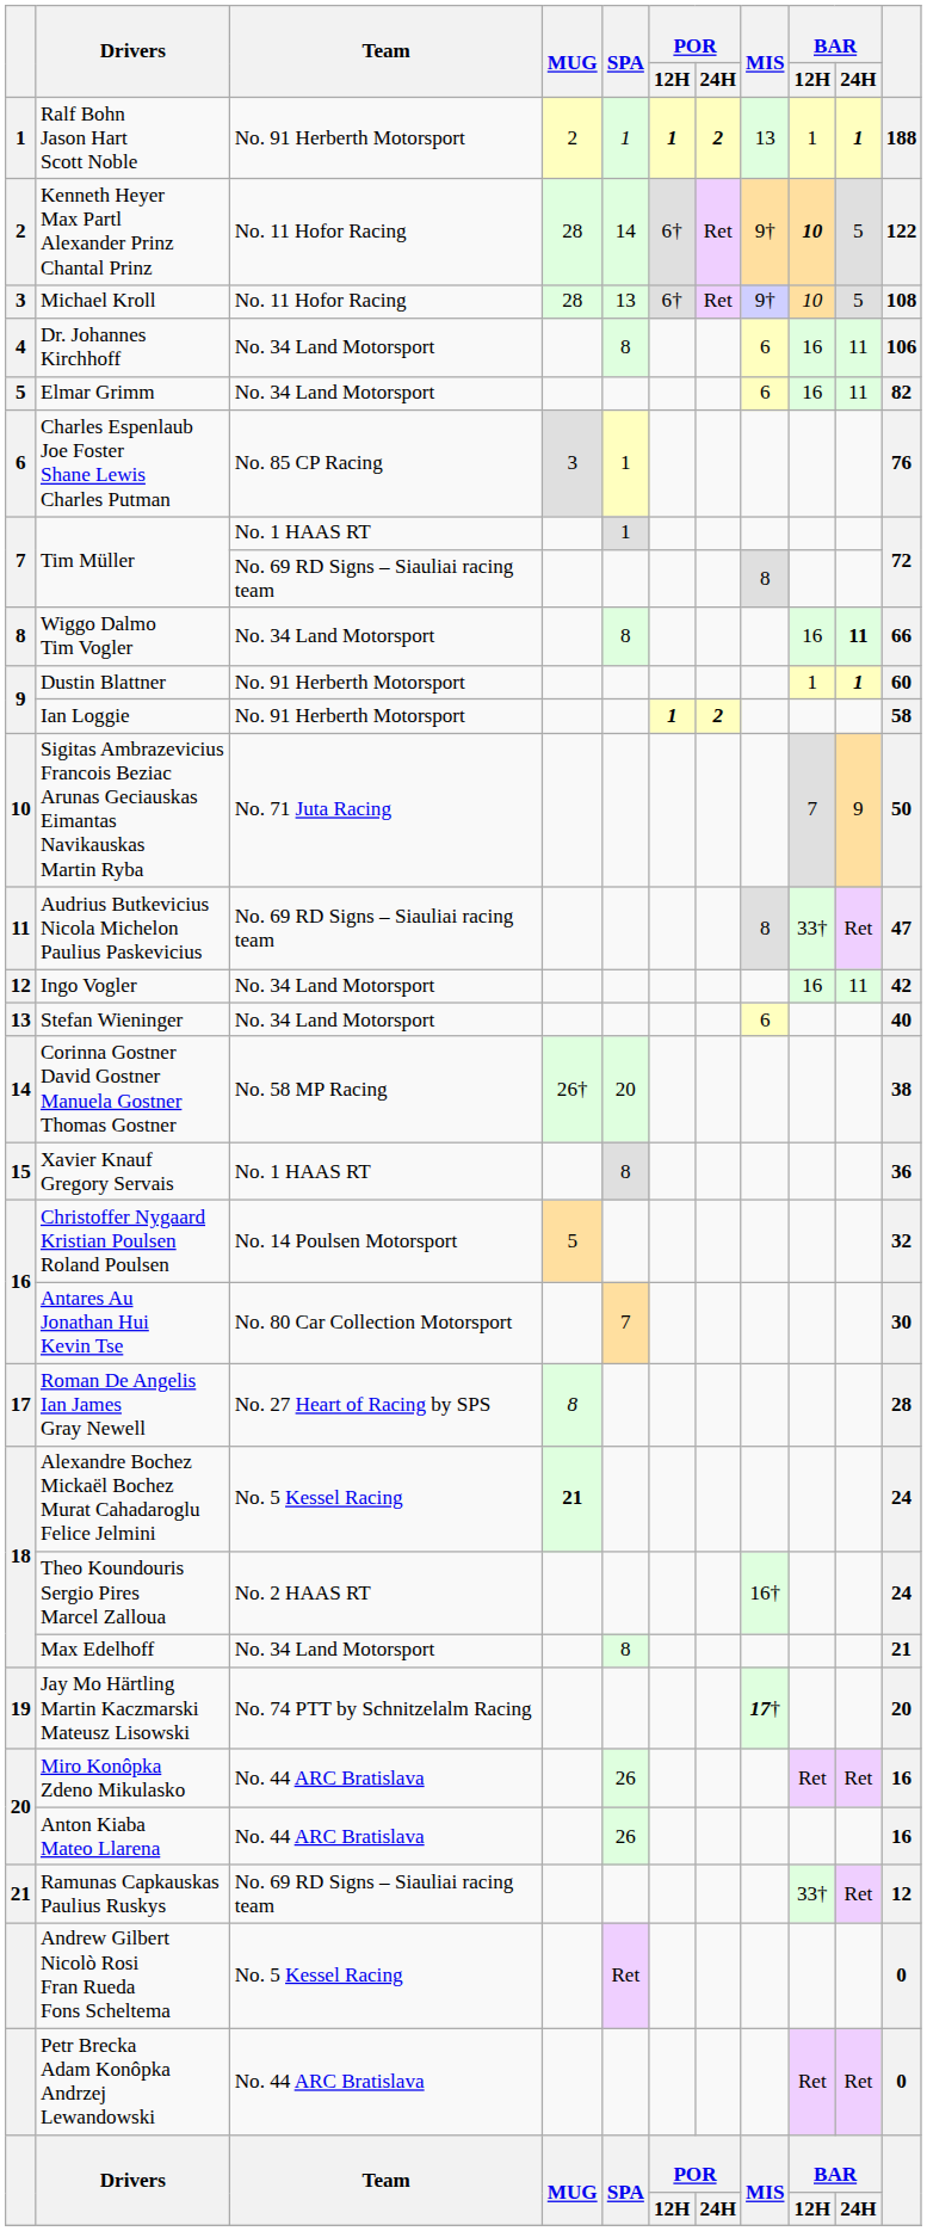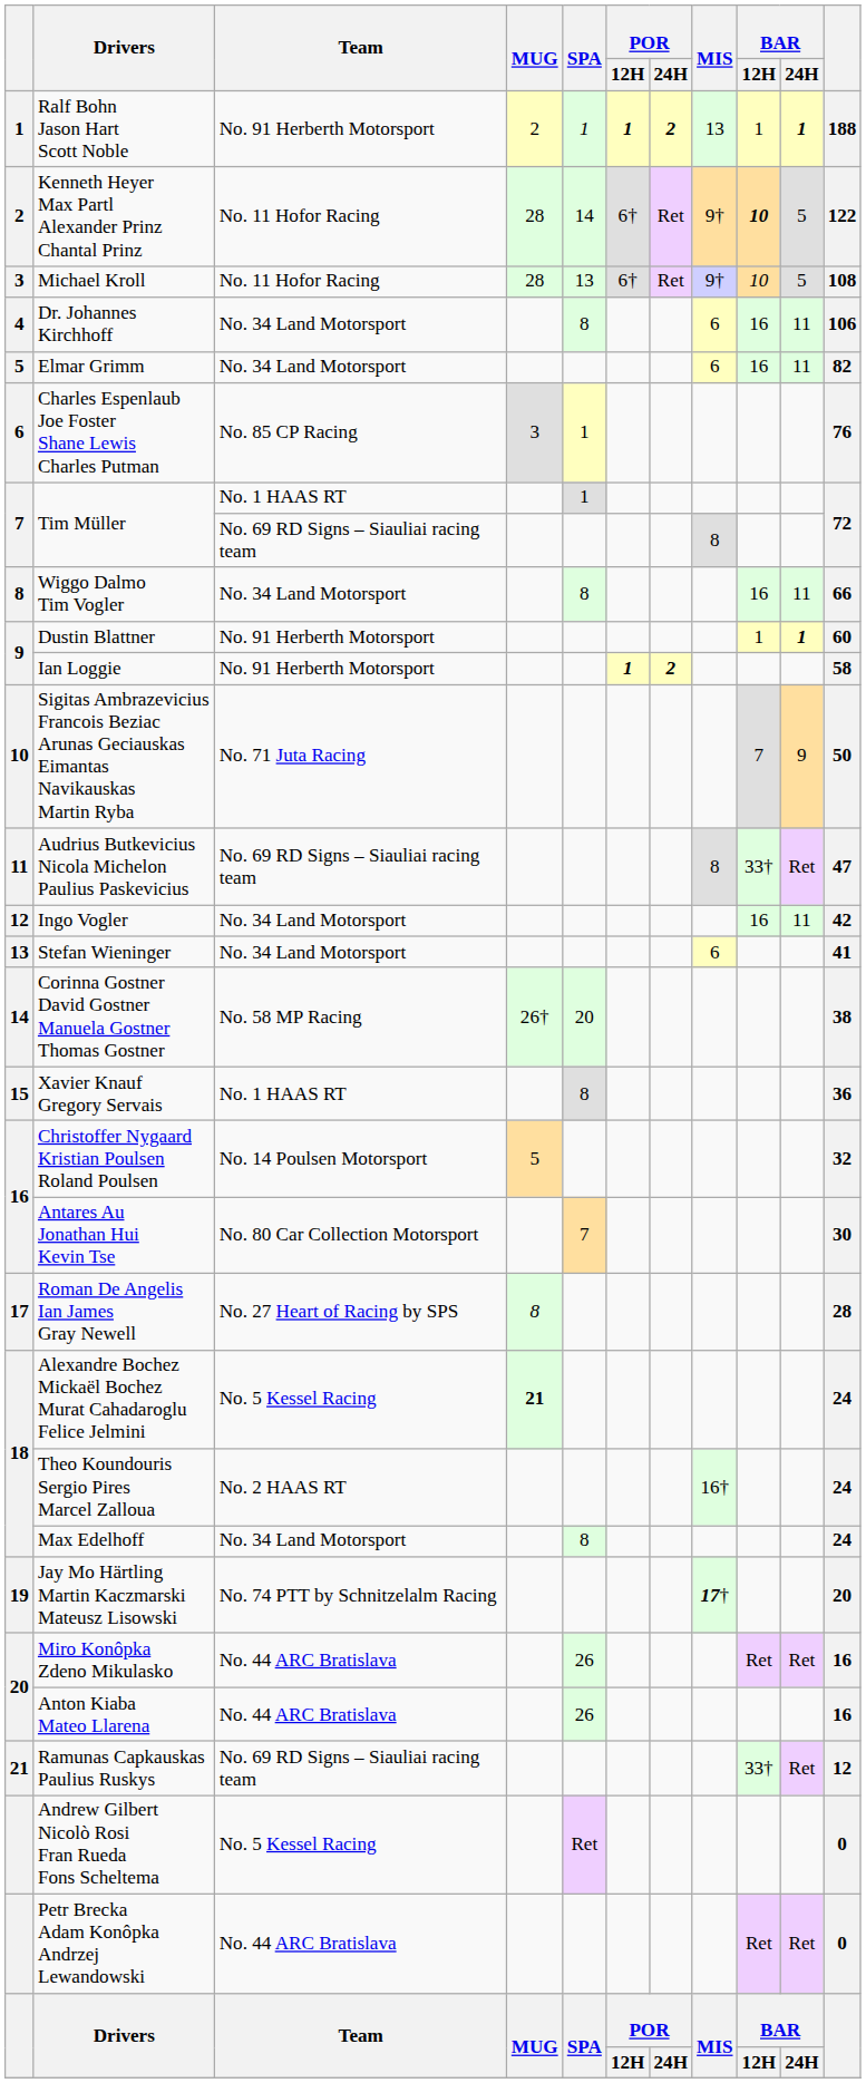 <table align=left| class="wikitable" style="font-size: 85%; text-align: center;">
 <tr valign="top">
 <th rowspan=2 valign=middle></th>
 <th rowspan=2 valign=middle>Drivers</th>
 <th rowspan=2 valign=middle>Team</th>
 <th rowspan=2 valign=middle><br><a href='#'>MUG</a></th>
 <th rowspan=2 valign=middle><br><a href='#'>SPA</a></th>
 <th colspan=2><br><a href='#'>POR</a></th>
 <th rowspan=2 valign=middle><br><a href='#'>MIS</a></th>
 <th colspan=2><br><a href='#'>BAR</a></th>
 <th rowspan=2 valign=middle>  </th>
 </tr>
 <tr>
 <th>12H</th>
 <th>24H</th>
 <th>12H</th>
 <th>24H</th>
 </tr>
 <tr>
 <th>1</th>
 <td align=left> Ralf Bohn<br> Jason Hart<br> Scott Noble</td>
 <td align=left> No. 91 Herberth Motorsport</td>
 <td style="background:#FFFFBF;">2</td>
 <td style="background:#DFFFDF;"><em>1</em></td>
 <td style="background:#FFFFBF;"><strong><em>1</em></strong></td>
 <td style="background:#FFFFBF;"><strong><em>2</em></strong></td>
 <td style="background:#DFFFDF;">13</td>
 <td style="background:#FFFFBF;">1</td>
 <td style="background:#FFFFBF;"><strong><em>1</em></strong></td>
 <th>188</th>
 </tr>
 <tr>
 <th>2</th>
 <td align=left> Kenneth Heyer<br> Max Partl<br> Alexander Prinz<br> Chantal Prinz</td>
 <td align=left> No. 11 Hofor Racing</td>
 <td style="background:#DFFFDF;">28</td>
 <td style="background:#DFFFDF;">14</td>
 <td style="background:#DFDFDF;">6†</td>
 <td style="background:#EFCFFF;">Ret</td>
 <td style="background:#FFDF9F;">9†</td>
 <td style="background:#FFDF9F;"><strong><em>10</em></strong></td>
 <td style="background:#DFDFDF;">5</td>
 <th>122</th>
 </tr>
 <tr>
 <th>3</th>
 <td align=left> Michael Kroll</td>
 <td align=left> No. 11 Hofor Racing</td>
 <td style="background:#DFFFDF;">28</td>
 <td style="background:#DFFFDF;">13</td>
 <td style="background:#DFDFDF;">6†</td>
 <td style="background:#EFCFFF;">Ret</td>
 <td style="background:#CFCFFF;">9†</td>
 <td style="background:#FFDF9F;"><em>10</em></td>
 <td style="background:#DFDFDF;">5</td>
 <th>108</th>
 </tr>
 <tr>
 <th>4</th>
 <td align=left> Dr. Johannes Kirchhoff</td>
 <td align=left> No. 34 Land Motorsport</td>
 <td></td>
 <td style="background:#DFFFDF;">8</td>
 <td></td>
 <td></td>
 <td style="background:#FFFFBF;">6</td>
 <td style="background:#DFFFDF;">16</td>
 <td style="background:#DFFFDF;">11</td>
 <th>106</th>
 </tr>
 <tr>
 <th>5</th>
 <td align=left> Elmar Grimm</td>
 <td align=left> No. 34 Land Motorsport</td>
 <td></td>
 <td></td>
 <td></td>
 <td></td>
 <td style="background:#FFFFBF;">6</td>
 <td style="background:#DFFFDF;">16</td>
 <td style="background:#DFFFDF;">11</td>
 <th>82</th>
 </tr>
 <tr>
 <th>6</th>
 <td align=left> Charles Espenlaub<br> Joe Foster<br> <a href='#'>Shane Lewis</a><br> Charles Putman</td>
 <td align=left> No. 85 CP Racing</td>
 <td style="background:#DFDFDF;">3</td>
 <td style="background:#FFFFBF;">1</td>
 <td></td>
 <td></td>
 <td></td>
 <td></td>
 <td></td>
 <th>76</th>
 </tr>
 <tr>
 <th rowspan=2>7</th>
 <td rowspan=2 align=left> Tim Müller</td>
 <td align=left> No. 1 HAAS RT</td>
 <td></td>
 <td style="background:#DFDFDF;">1</td>
 <td></td>
 <td></td>
 <td></td>
 <td></td>
 <td></td>
 <th rowspan=2>72</th>
 </tr>
 <tr>
 <td align=left> No. 69 RD Signs – Siauliai racing team</td>
 <td></td>
 <td></td>
 <td></td>
 <td></td>
 <td style="background:#DFDFDF;">8</td>
 <td></td>
 <td></td>
 </tr>
 <tr>
 <th>8</th>
 <td align=left> Wiggo Dalmo<br> Tim Vogler</td>
 <td align=left> No. 34 Land Motorsport</td>
 <td></td>
 <td style="background:#DFFFDF;">8</td>
 <td></td>
 <td></td>
 <td></td>
 <td style="background:#DFFFDF;">16</td>
-<td style="background:#DFFFDF;"><strong>11</strong></td>
+<td style="background:#DFFFDF;">11</td>
 <th>66</th>
 </tr>
 <tr>
 <th rowspan=2>9</th>
 <td align=left> Dustin Blattner</td>
 <td align=left> No. 91 Herberth Motorsport</td>
 <td></td>
 <td></td>
 <td></td>
 <td></td>
 <td></td>
 <td style="background:#FFFFBF;">1</td>
 <td style="background:#FFFFBF;"><strong><em>1</em></strong></td>
 <th>60</th>
 </tr>
 <tr>
 <td align=left> Ian Loggie</td>
 <td align=left> No. 91 Herberth Motorsport</td>
 <td></td>
 <td></td>
 <td style="background:#FFFFBF;"><strong><em>1</em></strong></td>
 <td style="background:#FFFFBF;"><strong><em>2</em></strong></td>
 <td></td>
 <td></td>
 <td></td>
 <th>58</th>
 </tr>
 <tr>
 <th>10</th>
 <td align=left> Sigitas Ambrazevicius<br> Francois Beziac<br> Arunas Geciauskas<br> Eimantas Navikauskas<br> Martin Ryba</td>
 <td align=left> No. 71 <a href='#'>Juta Racing</a></td>
 <td></td>
 <td></td>
 <td></td>
 <td></td>
 <td></td>
 <td style="background:#DFDFDF;">7</td>
 <td style="background:#FFDF9F;">9</td>
 <th>50</th>
 </tr>
 <tr>
 <th>11</th>
 <td align=left> Audrius Butkevicius<br> Nicola Michelon<br> Paulius Paskevicius</td>
 <td align=left> No. 69 RD Signs – Siauliai racing team</td>
 <td></td>
 <td></td>
 <td></td>
 <td></td>
 <td style="background:#DFDFDF;">8</td>
 <td style="background:#DFFFDF;">33†</td>
 <td style="background:#EFCFFF;">Ret</td>
 <th>47</th>
 </tr>
 <tr>
 <th>12</th>
 <td align=left> Ingo Vogler</td>
 <td align=left> No. 34 Land Motorsport</td>
 <td></td>
 <td></td>
 <td></td>
 <td></td>
 <td></td>
 <td style="background:#DFFFDF;">16</td>
 <td style="background:#DFFFDF;">11</td>
 <th>42</th>
 </tr>
 <tr>
 <th>13</th>
 <td align=left> Stefan Wieninger</td>
 <td align=left> No. 34 Land Motorsport</td>
 <td></td>
 <td></td>
 <td></td>
 <td></td>
 <td style="background:#FFFFBF;">6</td>
 <td></td>
 <td></td>
-<th>40</th>
+<th>41</th>
 </tr>
 <tr>
 <th>14</th>
 <td align=left> Corinna Gostner<br> David Gostner<br> <a href='#'>Manuela Gostner</a><br> Thomas Gostner</td>
 <td align=left> No. 58 MP Racing</td>
 <td style="background:#DFFFDF;">26†</td>
 <td style="background:#DFFFDF;">20</td>
 <td></td>
 <td></td>
 <td></td>
 <td></td>
 <td></td>
 <th>38</th>
 </tr>
 <tr>
 <th>15</th>
 <td align=left> Xavier Knauf<br> Gregory Servais</td>
 <td align=left> No. 1 HAAS RT</td>
 <td></td>
 <td style="background:#DFDFDF;">8</td>
 <td></td>
 <td></td>
 <td></td>
 <td></td>
 <td></td>
 <th>36</th>
 </tr>
 <tr>
 <th rowspan=2>16</th>
 <td align=left> <a href='#'>Christoffer Nygaard</a><br> <a href='#'>Kristian Poulsen</a><br> Roland Poulsen</td>
 <td align=left> No. 14 Poulsen Motorsport</td>
 <td style="background:#FFDF9F;">5</td>
 <td></td>
 <td></td>
 <td></td>
 <td></td>
 <td></td>
 <td></td>
 <th>32</th>
 </tr>
 <tr>
 <td align=left> <a href='#'>Antares Au</a><br> <a href='#'>Jonathan Hui</a><br> <a href='#'>Kevin Tse</a></td>
 <td align=left> No. 80 Car Collection Motorsport</td>
 <td></td>
 <td style="background:#FFDF9F;">7</td>
 <td></td>
 <td></td>
 <td></td>
 <td></td>
 <td></td>
 <th>30</th>
 </tr>
 <tr>
 <th>17</th>
 <td align=left> <a href='#'>Roman De Angelis</a><br> <a href='#'>Ian James</a><br> Gray Newell</td>
 <td align=left> No. 27 <a href='#'>Heart of Racing</a> by SPS</td>
 <td style="background:#DFFFDF;"><em>8</em></td>
 <td></td>
 <td></td>
 <td></td>
 <td></td>
 <td></td>
 <td></td>
 <th>28</th>
 </tr>
 <tr>
 <th rowspan=3>18</th>
 <td align=left> Alexandre Bochez<br> Mickaël Bochez<br> Murat Cahadaroglu<br> Felice Jelmini</td>
 <td align=left> No. 5 <a href='#'>Kessel Racing</a></td>
 <td style="background:#DFFFDF;"><strong>21</strong></td>
 <td></td>
 <td></td>
 <td></td>
 <td></td>
 <td></td>
 <td></td>
 <th>24</th>
 </tr>
 <tr>
 <td align=left> Theo Koundouris<br> Sergio Pires<br> Marcel Zalloua</td>
 <td align=left> No. 2 HAAS RT</td>
 <td></td>
 <td></td>
 <td></td>
 <td></td>
 <td style="background:#DFFFDF;">16†</td>
 <td></td>
 <td></td>
 <th>24</th>
 </tr>
 <tr>
 <td align=left> Max Edelhoff</td>
 <td align=left> No. 34 Land Motorsport</td>
 <td></td>
 <td style="background:#DFFFDF;">8</td>
 <td></td>
 <td></td>
 <td></td>
 <td></td>
 <td></td>
-<th>21</th>
+<th>24</th>
 </tr>
 <tr>
 <th>19</th>
 <td align=left> Jay Mo Härtling<br> Martin Kaczmarski<br> Mateusz Lisowski</td>
 <td align=left> No. 74 PTT by Schnitzelalm Racing</td>
 <td></td>
 <td></td>
 <td></td>
 <td></td>
 <td style="background:#DFFFDF;"><strong><em>17</em></strong>†</td>
 <td></td>
 <td></td>
 <th>20</th>
 </tr>
 <tr>
 <th rowspan=2>20</th>
 <td align=left> <a href='#'>Miro Konôpka</a><br> Zdeno Mikulasko</td>
 <td align=left> No. 44 <a href='#'>ARC Bratislava</a></td>
 <td></td>
 <td style="background:#DFFFDF;">26</td>
 <td></td>
 <td></td>
 <td></td>
 <td style="background:#EFCFFF;">Ret</td>
 <td style="background:#EFCFFF;">Ret</td>
 <th>16</th>
 </tr>
 <tr>
 <td align=left> Anton Kiaba<br> <a href='#'>Mateo Llarena</a></td>
 <td align=left> No. 44 <a href='#'>ARC Bratislava</a></td>
 <td></td>
 <td style="background:#DFFFDF;">26</td>
 <td></td>
 <td></td>
 <td></td>
 <td></td>
 <td></td>
 <th>16</th>
 </tr>
 <tr>
 <th>21</th>
 <td align=left> Ramunas Capkauskas<br> Paulius Ruskys</td>
 <td align=left> No. 69 RD Signs – Siauliai racing team</td>
 <td></td>
 <td></td>
 <td></td>
 <td></td>
 <td></td>
 <td style="background:#DFFFDF;">33†</td>
 <td style="background:#EFCFFF;">Ret</td>
 <th>12</th>
 </tr>
 <tr>
 <th></th>
 <td align=left> Andrew Gilbert<br> Nicolò Rosi<br> Fran Rueda<br> Fons Scheltema</td>
 <td align=left> No. 5 <a href='#'>Kessel Racing</a></td>
 <td></td>
 <td style="background:#EFCFFF;">Ret</td>
 <td></td>
 <td></td>
 <td></td>
 <td></td>
 <td></td>
 <th>0</th>
 </tr>
 <tr>
 <th></th>
 <td align=left> Petr Brecka<br> Adam Konôpka<br> Andrzej Lewandowski</td>
 <td align=left> No. 44 <a href='#'>ARC Bratislava</a></td>
 <td></td>
 <td></td>
 <td></td>
 <td></td>
 <td></td>
 <td style="background:#EFCFFF;">Ret</td>
 <td style="background:#EFCFFF;">Ret</td>
 <th>0</th>
 </tr>
 <tr>
 <th rowspan=2 valign=middle></th>
 <th rowspan=2 valign=middle>Drivers</th>
 <th rowspan=2 valign=middle>Team</th>
 <th rowspan=2 valign=middle><br><a href='#'>MUG</a></th>
 <th rowspan=2 valign=middle><br><a href='#'>SPA</a></th>
 <th colspan=2><br><a href='#'>POR</a></th>
 <th rowspan=2 valign=middle><br><a href='#'>MIS</a></th>
 <th colspan=2><br><a href='#'>BAR</a></th>
 <th rowspan=2 valign=middle>  </th>
 </tr>
 <tr>
 <th>12H</th>
 <th>24H</th>
 <th>12H</th>
 <th>24H</th>
 </tr>
 <tr>
 </tr>
 </table>
